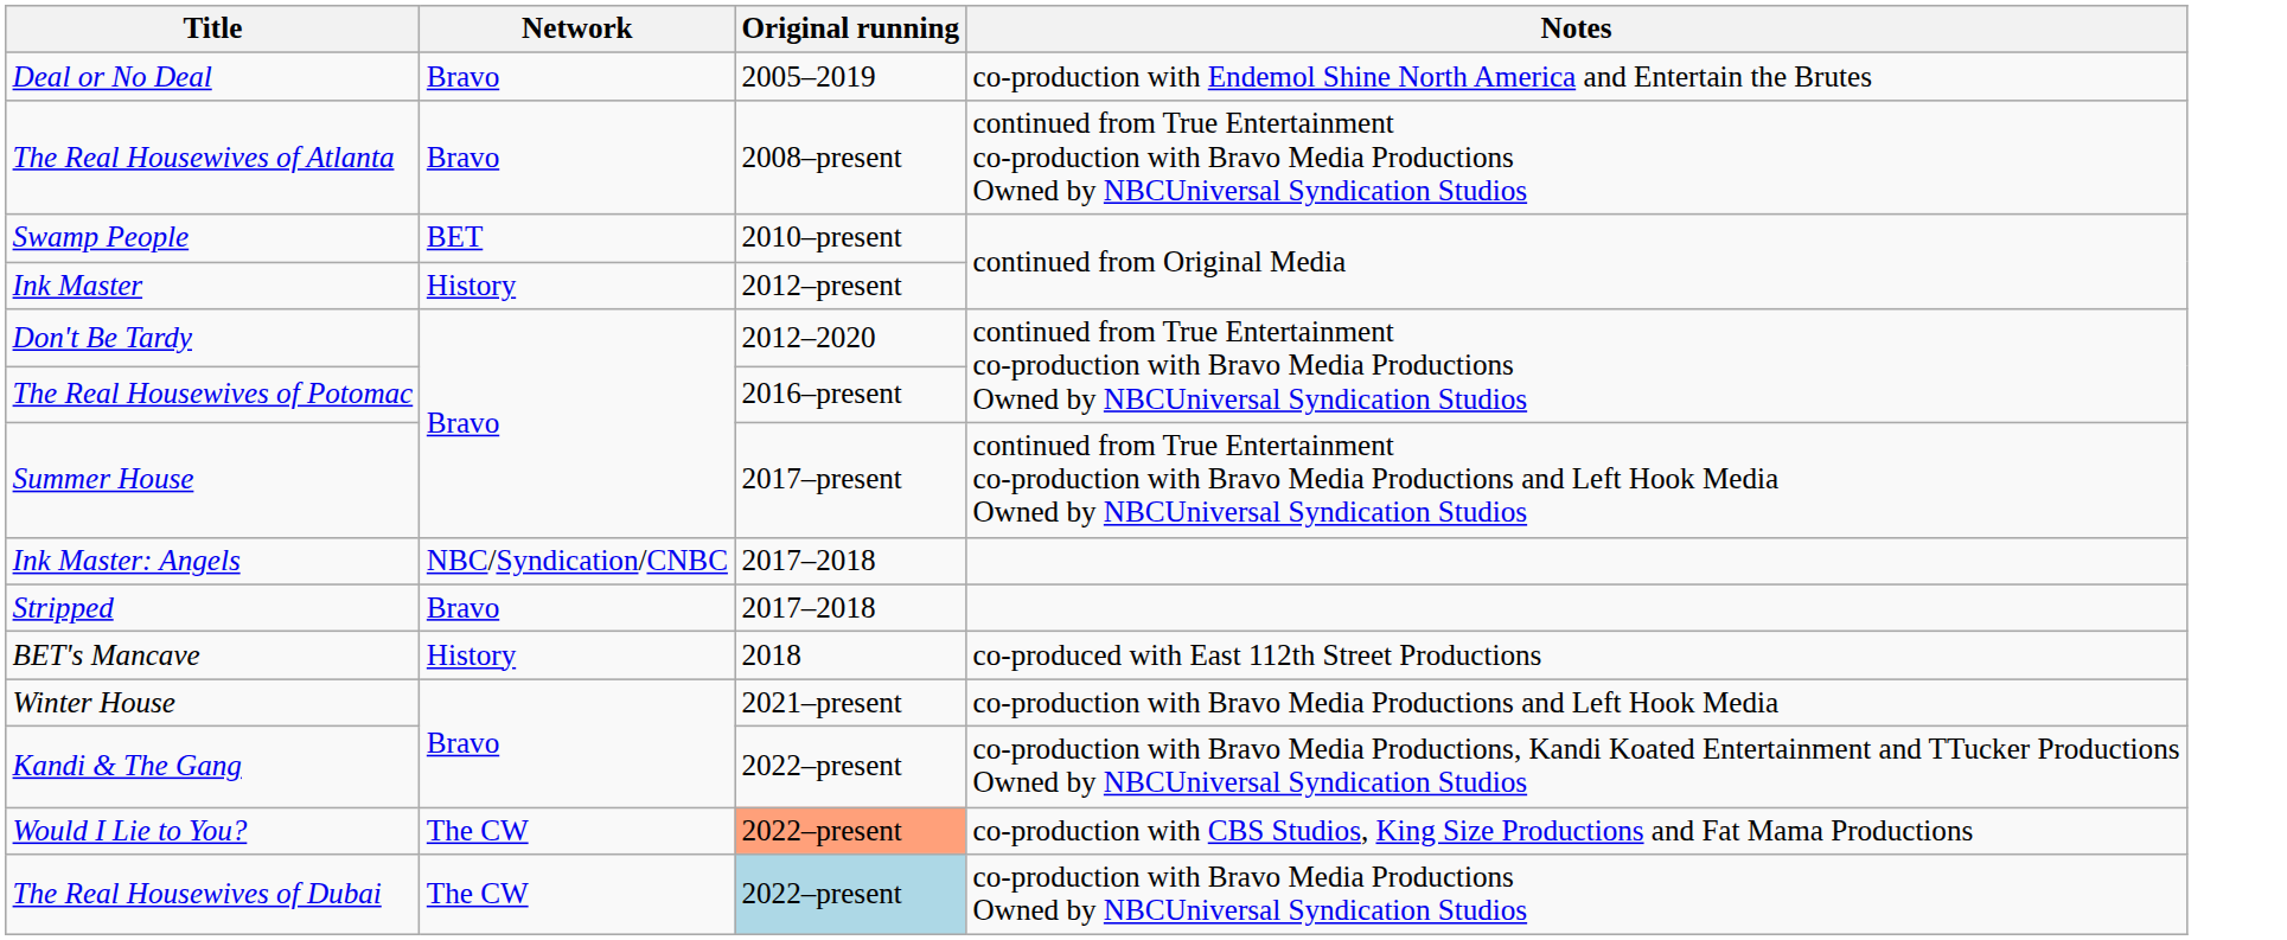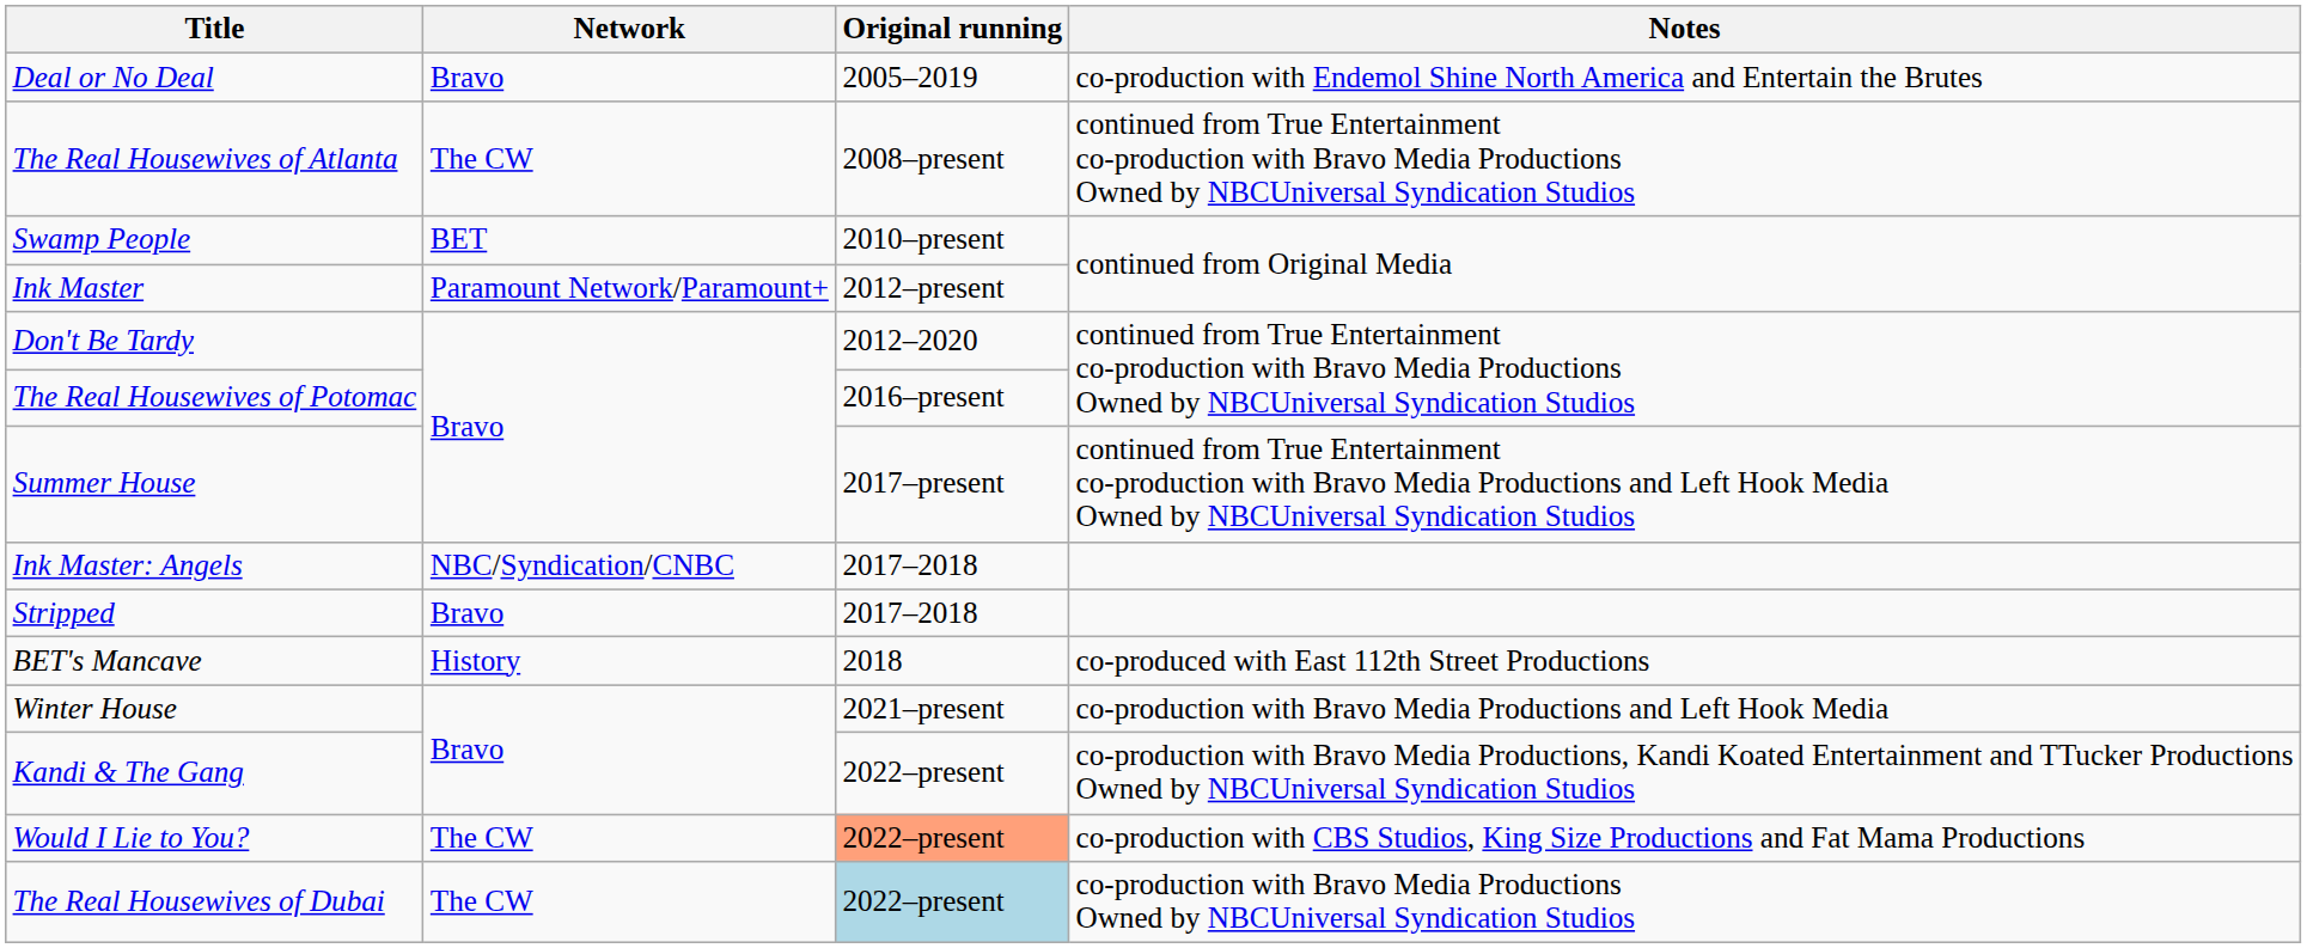 <table class="wikitable sortable">
 <tr>
 <th>Title</th>
 <th>Network</th>
 <th>Original running</th>
 <th>Notes</th>
 </tr>
 <tr>
 <td><em><a href='#'>Deal or No Deal</a></em></td>
 <td><a href='#'>Bravo</a></td>
 <td>2005–2019</td>
 <td>co-production with <a href='#'>Endemol Shine North America</a> and Entertain the Brutes</td>
 </tr>
 <tr>
 <td><em><a href='#'>The Real Housewives of Atlanta</a></em></td>
-<td><a href='#'>Bravo</a></td>
+<td><a href='#'>The CW</a></td>
 <td>2008–present</td>
 <td>continued from True Entertainment<br>co-production with Bravo Media Productions<br>Owned by <a href='#'>NBCUniversal Syndication Studios</a></td>
 </tr>
 <tr>
 <td><em><a href='#'>Swamp People</a></em></td>
 <td><a href='#'>BET</a></td>
 <td>2010–present</td>
 <td rowspan="2">continued from Original Media</td>
 </tr>
 <tr>
 <td><em><a href='#'>Ink Master</a></em></td>
-<td><a href='#'>History</a></td>
+<td><a href='#'>Paramount Network</a>/<a href='#'>Paramount+</a></td>
 <td>2012–present</td>
 </tr>
 <tr>
 <td><em><a href='#'>Don't Be Tardy</a></em></td>
 <td rowspan="3"><a href='#'>Bravo</a></td>
 <td>2012–2020</td>
 <td rowspan="2">continued from True Entertainment<br>co-production with Bravo Media Productions<br>Owned by <a href='#'>NBCUniversal Syndication Studios</a></td>
 </tr>
 <tr>
 <td><em><a href='#'>The Real Housewives of Potomac</a></em></td>
 <td>2016–present</td>
 </tr>
 <tr>
 <td><em><a href='#'>Summer House</a></em></td>
 <td>2017–present</td>
 <td>continued from True Entertainment<br>co-production with Bravo Media Productions and Left Hook Media<br>Owned by <a href='#'>NBCUniversal Syndication Studios</a></td>
 </tr>
 <tr>
 <td><em><a href='#'>Ink Master: Angels</a></em></td>
 <td><a href='#'>NBC</a>/<a href='#'>Syndication</a>/<a href='#'>CNBC</a></td>
 <td>2017–2018</td>
 <td></td>
 </tr>
 <tr>
 <td><em><a href='#'>Stripped</a></em></td>
 <td><a href='#'>Bravo</a></td>
 <td>2017–2018</td>
 <td></td>
 </tr>
 <tr>
 <td><em>BET's Mancave</em></td>
 <td><a href='#'>History</a></td>
 <td>2018</td>
 <td>co-produced with East 112th Street Productions</td>
 </tr>
 <tr>
 <td><em>Winter House</em></td>
 <td rowspan="2"><a href='#'>Bravo</a></td>
 <td>2021–present</td>
 <td>co-production with Bravo Media Productions and Left Hook Media</td>
 </tr>
 <tr>
 <td><em><a href='#'>Kandi & The Gang</a></em></td>
 <td>2022–present</td>
 <td>co-production with Bravo Media Productions, Kandi Koated Entertainment and TTucker Productions<br>Owned by <a href='#'>NBCUniversal Syndication Studios</a></td>
 </tr>
 <tr>
 <td><em><a href='#'>Would I Lie to You?</a></em></td>
 <td><a href='#'>The CW</a></td>
 <td style="background: lightsalmon;">2022–present</td>
 <td>co-production with <a href='#'>CBS Studios</a>, <a href='#'>King Size Productions</a> and Fat Mama Productions</td>
 </tr>
 <tr>
 <td><em><a href='#'>The Real Housewives of Dubai</a></em></td>
 <td><a href='#'>The CW</a></td>
 <td style="background: lightblue;">2022–present</td>
 <td>co-production with Bravo Media Productions<br>Owned by <a href='#'>NBCUniversal Syndication Studios</a></td>
 </tr>
 </table>
